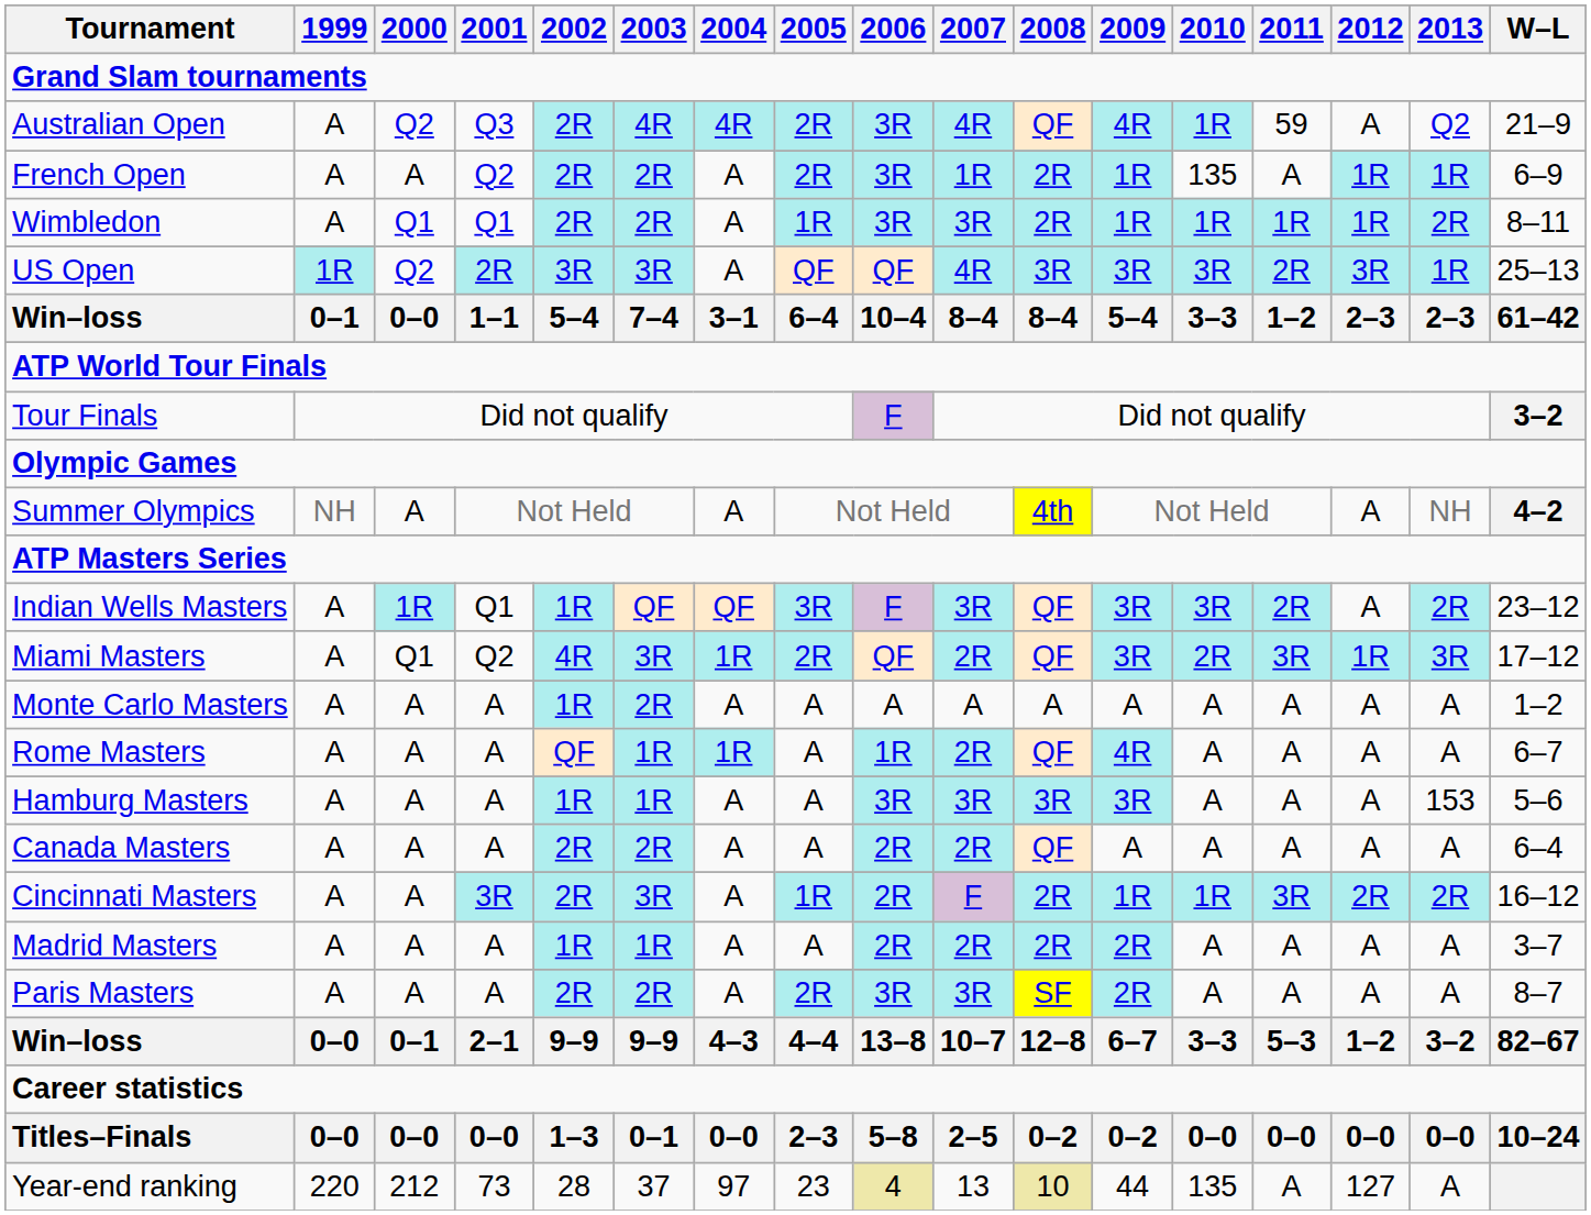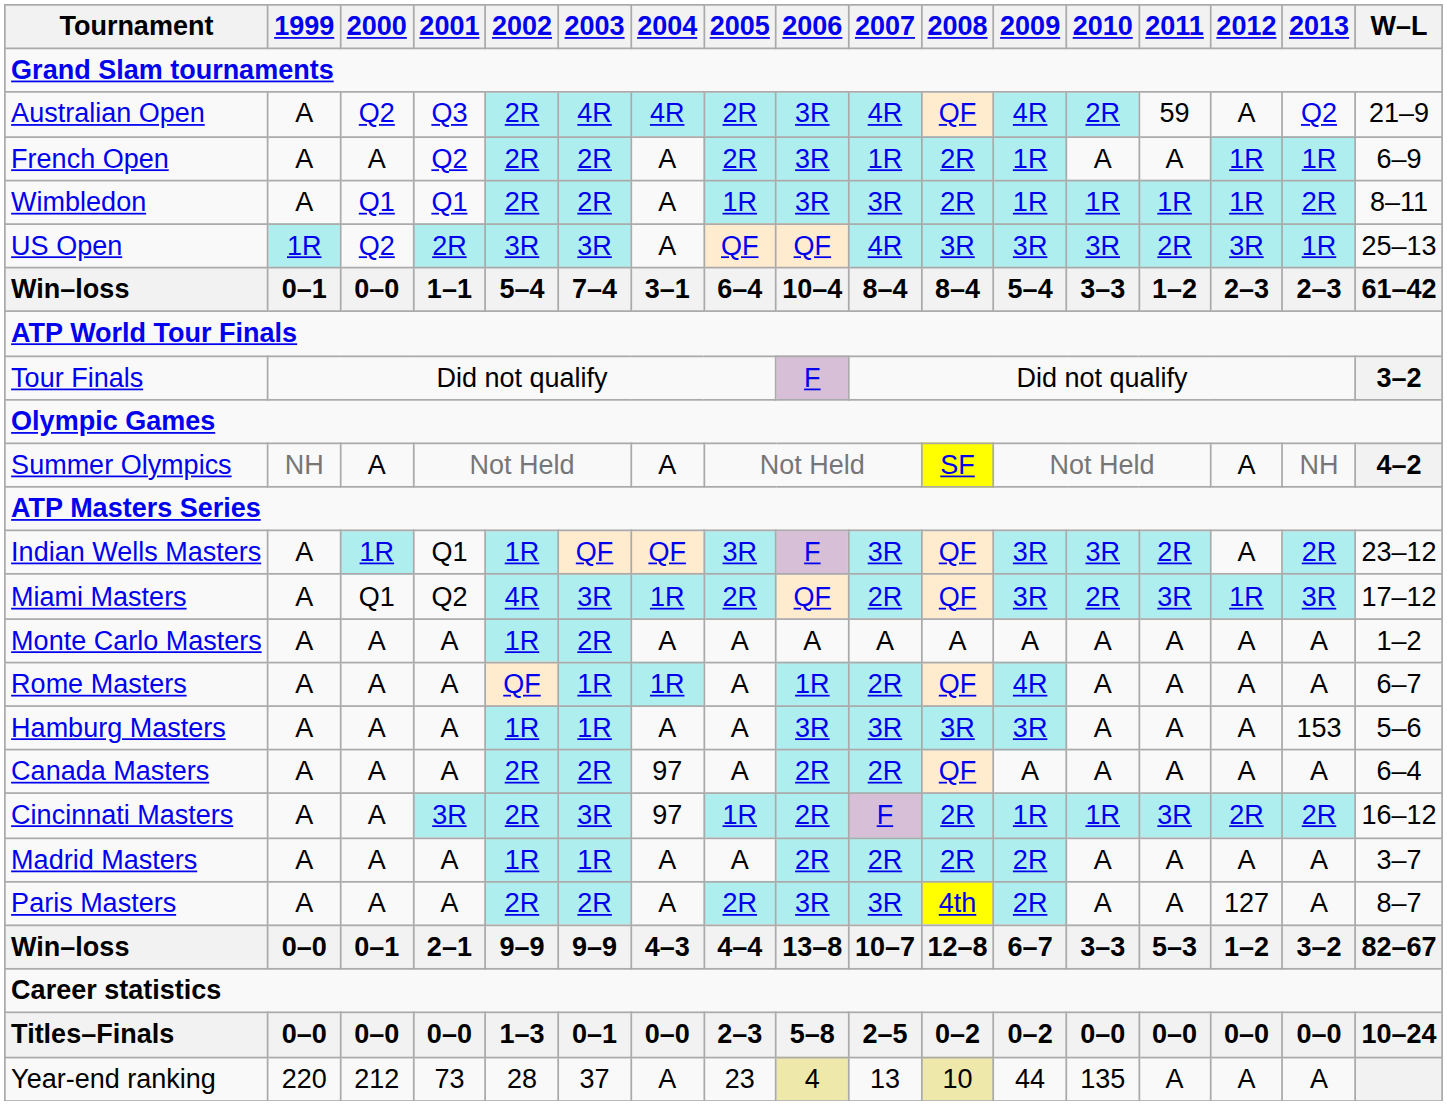 <table class=wikitable style=text-align:center;font-size:97%>
 <tr>
 <th>Tournament</th>
 <th><a href='#'>1999</a></th>
 <th><a href='#'>2000</a></th>
 <th><a href='#'>2001</a></th>
 <th><a href='#'>2002</a></th>
 <th><a href='#'>2003</a></th>
 <th><a href='#'>2004</a></th>
 <th><a href='#'>2005</a></th>
 <th><a href='#'>2006</a></th>
 <th><a href='#'>2007</a></th>
 <th><a href='#'>2008</a></th>
 <th><a href='#'>2009</a></th>
 <th><a href='#'>2010</a></th>
 <th><a href='#'>2011</a></th>
 <th><a href='#'>2012</a></th>
 <th><a href='#'>2013</a></th>
 <th>W–L</th>
 </tr>
 <tr>
 <td colspan=20 align=left><strong><a href='#'>Grand Slam tournaments</a></strong></td>
 </tr>
 <tr>
 <td align=left><a href='#'>Australian Open</a></td>
 <td>A</td>
 <td><a href='#'>Q2</a></td>
 <td><a href='#'>Q3</a></td>
 <td bgcolor=afeeee><a href='#'>2R</a></td>
 <td bgcolor=afeeee><a href='#'>4R</a></td>
 <td bgcolor=afeeee><a href='#'>4R</a></td>
 <td bgcolor=afeeee><a href='#'>2R</a></td>
 <td bgcolor=afeeee><a href='#'>3R</a></td>
 <td bgcolor=afeeee><a href='#'>4R</a></td>
 <td bgcolor=ffebcd><a href='#'>QF</a></td>
 <td bgcolor=afeeee><a href='#'>4R</a></td>
-<td bgcolor=afeeee><a href='#'>1R</a></td>
+<td bgcolor=afeeee><a href='#'>2R</a></td>
 <td>59</td>
 <td>A</td>
 <td><a href='#'>Q2</a></td>
 <td>21–9</td>
 </tr>
 <tr>
 <td align=left><a href='#'>French Open</a></td>
 <td>A</td>
 <td>A</td>
 <td><a href='#'>Q2</a></td>
 <td bgcolor=afeeee><a href='#'>2R</a></td>
 <td bgcolor=afeeee><a href='#'>2R</a></td>
 <td>A</td>
 <td bgcolor=afeeee><a href='#'>2R</a></td>
 <td bgcolor=afeeee><a href='#'>3R</a></td>
 <td bgcolor=afeeee><a href='#'>1R</a></td>
 <td bgcolor=afeeee><a href='#'>2R</a></td>
 <td bgcolor=afeeee><a href='#'>1R</a></td>
-<td>135</td>
+<td>A</td>
 <td>A</td>
 <td bgcolor=afeeee><a href='#'>1R</a></td>
 <td bgcolor=afeeee><a href='#'>1R</a></td>
 <td>6–9</td>
 </tr>
 <tr>
 <td align=left><a href='#'>Wimbledon</a></td>
 <td>A</td>
 <td><a href='#'>Q1</a></td>
 <td><a href='#'>Q1</a></td>
 <td bgcolor=afeeee><a href='#'>2R</a></td>
 <td bgcolor=afeeee><a href='#'>2R</a></td>
 <td>A</td>
 <td bgcolor=afeeee><a href='#'>1R</a></td>
 <td bgcolor=afeeee><a href='#'>3R</a></td>
 <td bgcolor=afeeee><a href='#'>3R</a></td>
 <td bgcolor=afeeee><a href='#'>2R</a></td>
 <td bgcolor=afeeee><a href='#'>1R</a></td>
 <td bgcolor=afeeee><a href='#'>1R</a></td>
 <td bgcolor=afeeee><a href='#'>1R</a></td>
 <td bgcolor=afeeee><a href='#'>1R</a></td>
 <td bgcolor=afeeee><a href='#'>2R</a></td>
 <td>8–11</td>
 </tr>
 <tr>
 <td align=left><a href='#'>US Open</a></td>
 <td bgcolor=afeeee><a href='#'>1R</a></td>
 <td><a href='#'>Q2</a></td>
 <td bgcolor=afeeee><a href='#'>2R</a></td>
 <td bgcolor=afeeee><a href='#'>3R</a></td>
 <td bgcolor=afeeee><a href='#'>3R</a></td>
 <td>A</td>
 <td bgcolor=ffebcd><a href='#'>QF</a></td>
 <td bgcolor=ffebcd><a href='#'>QF</a></td>
 <td bgcolor=afeeee><a href='#'>4R</a></td>
 <td bgcolor=afeeee><a href='#'>3R</a></td>
 <td bgcolor=afeeee><a href='#'>3R</a></td>
 <td bgcolor=afeeee><a href='#'>3R</a></td>
 <td bgcolor=afeeee><a href='#'>2R</a></td>
 <td bgcolor=afeeee><a href='#'>3R</a></td>
 <td bgcolor=afeeee><a href='#'>1R</a></td>
 <td>25–13</td>
 </tr>
 <tr>
 <th style=text-align:left>Win–loss</th>
 <th>0–1</th>
 <th>0–0</th>
 <th>1–1</th>
 <th>5–4</th>
 <th>7–4</th>
 <th>3–1</th>
 <th>6–4</th>
 <th>10–4</th>
 <th>8–4</th>
 <th>8–4</th>
 <th>5–4</th>
 <th>3–3</th>
 <th>1–2</th>
 <th>2–3</th>
 <th>2–3</th>
 <th>61–42</th>
 </tr>
 <tr>
 <td colspan=20 align=left><strong><a href='#'>ATP World Tour Finals</a></strong></td>
 </tr>
 <tr>
 <td align=left><a href='#'>Tour Finals</a></td>
 <td colspan=7>Did not qualify</td>
 <td bgcolor=D8BFD8><a href='#'>F</a></td>
 <td colspan=7>Did not qualify</td>
 <th>3–2</th>
 </tr>
 <tr>
 <td colspan=20 align=left><strong><a href='#'>Olympic Games</a></strong></td>
 </tr>
 <tr>
 <td align=left><a href='#'>Summer Olympics</a></td>
 <td style=color:#767676>NH</td>
 <td>A</td>
 <td colspan=3 style=color:#767676>Not Held</td>
 <td>A</td>
 <td colspan=3 style=color:#767676>Not Held</td>
-<td bgcolor=yellow><a href='#'>4th</a></td>
+<td bgcolor=yellow><a href='#'>SF</a></td>
 <td colspan=3 style=color:#767676>Not Held</td>
 <td>A</td>
 <td style=color:#767676>NH</td>
 <th>4–2</th>
 </tr>
 <tr>
 <td colspan=20 align=left><strong><a href='#'>ATP Masters Series</a></strong></td>
 </tr>
 <tr>
 <td align=left><a href='#'>Indian Wells Masters</a></td>
 <td>A</td>
 <td bgcolor=afeeee><a href='#'>1R</a></td>
 <td>Q1</td>
 <td bgcolor=afeeee><a href='#'>1R</a></td>
 <td bgcolor=ffebcd><a href='#'>QF</a></td>
 <td bgcolor=ffebcd><a href='#'>QF</a></td>
 <td bgcolor=afeeee><a href='#'>3R</a></td>
 <td bgcolor=D8BFD8><a href='#'>F</a></td>
 <td bgcolor=afeeee><a href='#'>3R</a></td>
 <td bgcolor=ffebcd><a href='#'>QF</a></td>
 <td bgcolor=afeeee><a href='#'>3R</a></td>
 <td bgcolor=afeeee><a href='#'>3R</a></td>
 <td bgcolor=afeeee><a href='#'>2R</a></td>
 <td>A</td>
 <td bgcolor=afeeee><a href='#'>2R</a></td>
 <td>23–12</td>
 </tr>
 <tr>
 <td align=left><a href='#'>Miami Masters</a></td>
 <td>A</td>
 <td>Q1</td>
 <td>Q2</td>
 <td bgcolor=afeeee><a href='#'>4R</a></td>
 <td bgcolor=afeeee><a href='#'>3R</a></td>
 <td bgcolor=afeeee><a href='#'>1R</a></td>
 <td bgcolor=afeeee><a href='#'>2R</a></td>
 <td bgcolor=ffebcd><a href='#'>QF</a></td>
 <td bgcolor=afeeee><a href='#'>2R</a></td>
 <td bgcolor=ffebcd><a href='#'>QF</a></td>
 <td bgcolor=afeeee><a href='#'>3R</a></td>
 <td bgcolor=afeeee><a href='#'>2R</a></td>
 <td bgcolor=afeeee><a href='#'>3R</a></td>
 <td bgcolor=afeeee><a href='#'>1R</a></td>
 <td bgcolor=afeeee><a href='#'>3R</a></td>
 <td>17–12</td>
 </tr>
 <tr>
 <td align=left><a href='#'>Monte Carlo Masters</a></td>
 <td>A</td>
 <td>A</td>
 <td>A</td>
 <td bgcolor=afeeee><a href='#'>1R</a></td>
 <td bgcolor=afeeee><a href='#'>2R</a></td>
 <td>A</td>
 <td>A</td>
 <td>A</td>
 <td>A</td>
 <td>A</td>
 <td>A</td>
 <td>A</td>
 <td>A</td>
 <td>A</td>
 <td>A</td>
 <td>1–2</td>
 </tr>
 <tr>
 <td align=left><a href='#'>Rome Masters</a></td>
 <td>A</td>
 <td>A</td>
 <td>A</td>
 <td bgcolor=ffebcd><a href='#'>QF</a></td>
 <td bgcolor=afeeee><a href='#'>1R</a></td>
 <td bgcolor=afeeee><a href='#'>1R</a></td>
 <td>A</td>
 <td bgcolor=afeeee><a href='#'>1R</a></td>
 <td bgcolor=afeeee><a href='#'>2R</a></td>
 <td bgcolor=ffebcd><a href='#'>QF</a></td>
 <td bgcolor=afeeee><a href='#'>4R</a></td>
 <td>A</td>
 <td>A</td>
 <td>A</td>
 <td>A</td>
 <td>6–7</td>
 </tr>
 <tr>
 <td align=left><a href='#'>Hamburg Masters</a></td>
 <td>A</td>
 <td>A</td>
 <td>A</td>
 <td bgcolor=afeeee><a href='#'>1R</a></td>
 <td bgcolor=afeeee><a href='#'>1R</a></td>
 <td>A</td>
 <td>A</td>
 <td bgcolor=afeeee><a href='#'>3R</a></td>
 <td bgcolor=afeeee><a href='#'>3R</a></td>
 <td bgcolor=afeeee><a href='#'>3R</a></td>
 <td bgcolor=afeeee><a href='#'>3R</a></td>
 <td>A</td>
 <td>A</td>
 <td>A</td>
 <td>153</td>
 <td>5–6</td>
 </tr>
 <tr>
 <td align=left><a href='#'>Canada Masters</a></td>
 <td>A</td>
 <td>A</td>
 <td>A</td>
 <td bgcolor=afeeee><a href='#'>2R</a></td>
 <td bgcolor=afeeee><a href='#'>2R</a></td>
-<td>A</td>
+<td>97</td>
 <td>A</td>
 <td bgcolor=afeeee><a href='#'>2R</a></td>
 <td bgcolor=afeeee><a href='#'>2R</a></td>
 <td bgcolor=ffebcd><a href='#'>QF</a></td>
 <td>A</td>
 <td>A</td>
 <td>A</td>
 <td>A</td>
 <td>A</td>
 <td>6–4</td>
 </tr>
 <tr>
 <td align=left><a href='#'>Cincinnati Masters</a></td>
 <td>A</td>
 <td>A</td>
 <td bgcolor=afeeee><a href='#'>3R</a></td>
 <td bgcolor=afeeee><a href='#'>2R</a></td>
 <td bgcolor=afeeee><a href='#'>3R</a></td>
-<td>A</td>
+<td>97</td>
 <td bgcolor=afeeee><a href='#'>1R</a></td>
 <td bgcolor=afeeee><a href='#'>2R</a></td>
 <td bgcolor=D8BFD8><a href='#'>F</a></td>
 <td bgcolor=afeeee><a href='#'>2R</a></td>
 <td bgcolor=afeeee><a href='#'>1R</a></td>
 <td bgcolor=afeeee><a href='#'>1R</a></td>
 <td bgcolor=afeeee><a href='#'>3R</a></td>
 <td bgcolor=afeeee><a href='#'>2R</a></td>
 <td bgcolor=afeeee><a href='#'>2R</a></td>
 <td>16–12</td>
 </tr>
 <tr>
 <td align=left><a href='#'>Madrid Masters</a></td>
 <td>A</td>
 <td>A</td>
 <td>A</td>
 <td bgcolor=afeeee><a href='#'>1R</a></td>
 <td bgcolor=afeeee><a href='#'>1R</a></td>
 <td>A</td>
 <td>A</td>
 <td bgcolor=afeeee><a href='#'>2R</a></td>
 <td bgcolor=afeeee><a href='#'>2R</a></td>
 <td bgcolor=afeeee><a href='#'>2R</a></td>
 <td bgcolor=afeeee><a href='#'>2R</a></td>
 <td>A</td>
 <td>A</td>
 <td>A</td>
 <td>A</td>
 <td>3–7</td>
 </tr>
 <tr>
 <td align=left><a href='#'>Paris Masters</a></td>
 <td>A</td>
 <td>A</td>
 <td>A</td>
 <td bgcolor=afeeee><a href='#'>2R</a></td>
 <td bgcolor=afeeee><a href='#'>2R</a></td>
 <td>A</td>
 <td bgcolor=afeeee><a href='#'>2R</a></td>
 <td bgcolor=afeeee><a href='#'>3R</a></td>
 <td bgcolor=afeeee><a href='#'>3R</a></td>
-<td bgcolor=yellow><a href='#'>SF</a></td>
+<td bgcolor=yellow><a href='#'>4th</a></td>
 <td bgcolor=afeeee><a href='#'>2R</a></td>
 <td>A</td>
 <td>A</td>
-<td>A</td>
+<td>127</td>
 <td>A</td>
 <td>8–7</td>
 </tr>
 <tr>
 <th style=text-align:left>Win–loss</th>
 <th>0–0</th>
 <th>0–1</th>
 <th>2–1</th>
 <th>9–9</th>
 <th>9–9</th>
 <th>4–3</th>
 <th>4–4</th>
 <th>13–8</th>
 <th>10–7</th>
 <th>12–8</th>
 <th>6–7</th>
 <th>3–3</th>
 <th>5–3</th>
 <th>1–2</th>
 <th>3–2</th>
 <th>82–67</th>
 </tr>
 <tr>
 <td colspan=20 align=left><strong>Career statistics</strong></td>
 </tr>
 <tr>
 <th style=text-align:left>Titles–Finals</th>
 <th>0–0</th>
 <th>0–0</th>
 <th>0–0</th>
 <th>1–3</th>
 <th>0–1</th>
 <th>0–0</th>
 <th>2–3</th>
 <th>5–8</th>
 <th>2–5</th>
 <th>0–2</th>
 <th>0–2</th>
 <th>0–0</th>
 <th>0–0</th>
 <th>0–0</th>
 <th>0–0</th>
 <th>10–24</th>
 </tr>
 <tr>
 <td align=left>Year-end ranking</td>
 <td>220</td>
 <td>212</td>
 <td>73</td>
 <td>28</td>
 <td>37</td>
-<td>97</td>
+<td>A</td>
 <td>23</td>
 <td bgcolor=EEE8AA>4</td>
 <td>13</td>
 <td bgcolor=EEE8AA>10</td>
 <td>44</td>
 <td>135</td>
 <td>A</td>
-<td>127</td>
+<td>A</td>
 <td>A</td>
 <th colspan=2></th>
 </tr>
 </table>
